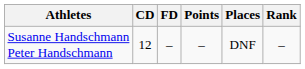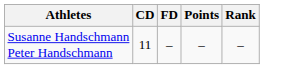 <table class="wikitable" border="1" style="font-size:90%">
 <tr>
 <th>Athletes</th>
 <th>CD</th>
 <th>FD</th>
 <th>Points</th>
-<th>Places</th>
 <th>Rank</th>
 </tr>
 <tr align=center>
 <td align=left><a href='#'>Susanne Handschmann</a><br><a href='#'>Peter Handschmann</a></td>
-<td>12</td>
+<td>11</td>
 <td>–</td>
 <td>–</td>
-<td>DNF</td>
 <td>–</td>
 </tr>
 </table>
